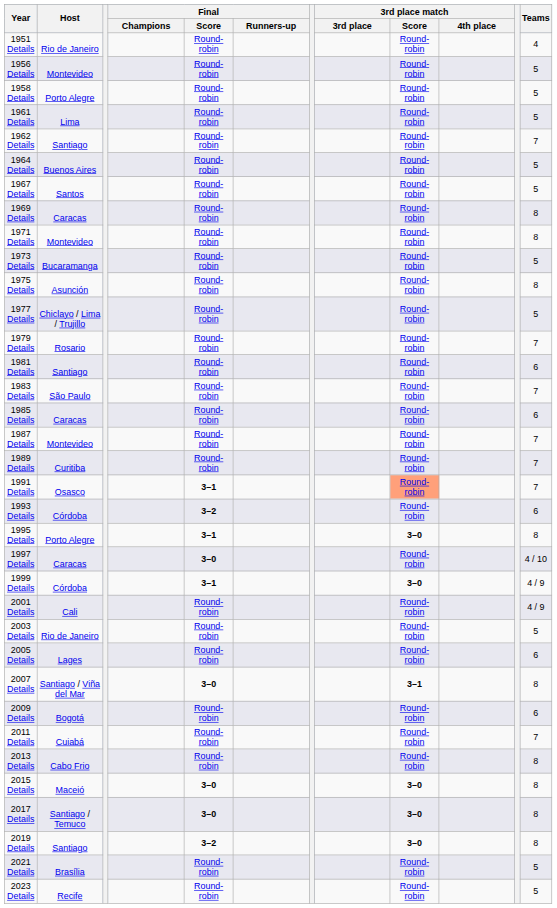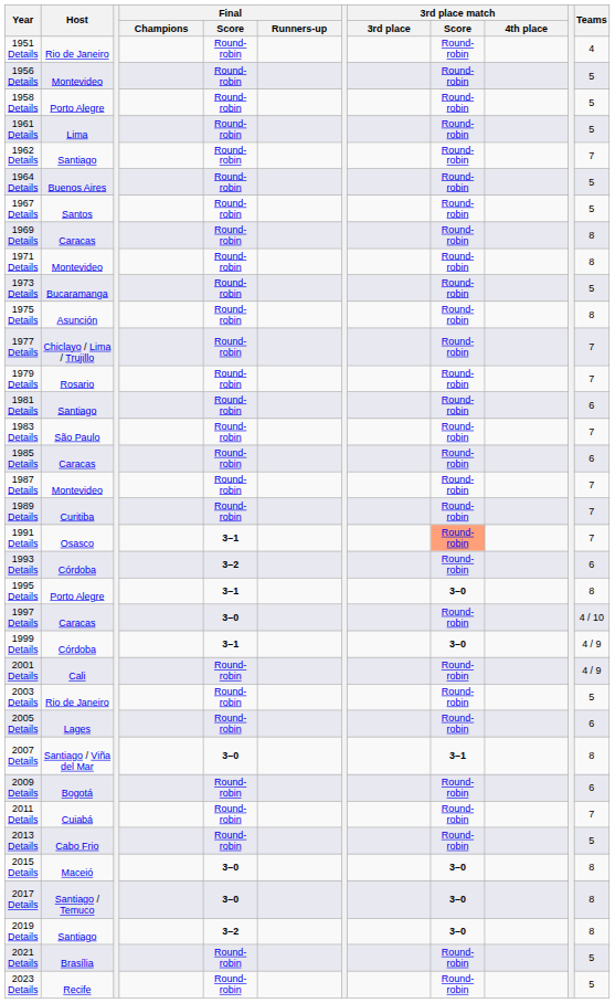 <table class="wikitable" style="font-size:90%; width: 100%; text-align: center;">
 <tr bgcolor=#c1d8ff>
 <th rowspan=2 width=6%>Year</th>
 <th rowspan=2 width=12%>Host</th>
 <th width=1% rowspan=37 bgcolor=ffffff></th>
 <th colspan=3>Final</th>
 <th width=1% rowspan=37 bgcolor=ffffff></th>
 <th colspan=3>3rd place match</th>
 <th width=1% rowspan=37 bgcolor=#ffffff></th>
 <th rowspan=2 width=5%>Teams</th>
 </tr>
 <tr bgcolor=#efefef>
 <th width=14%>Champions</th>
 <th width=9%>Score</th>
 <th width=14%>Runners-up</th>
 <th width=14%>3rd place</th>
 <th width=9%>Score</th>
 <th width=14%>4th place</th>
 </tr>
 <tr>
 <td>1951<br><a href='#'>Details</a></td>
 <td><br><a href='#'>Rio de Janeiro</a></td>
 <td><strong></strong></td>
 <td><a href='#'>Round-robin</a></td>
 <td></td>
 <td></td>
 <td><a href='#'>Round-robin</a></td>
 <td></td>
 <td>4</td>
 </tr>
 <tr bgcolor=#E8E8F0>
 <td>1956<br><a href='#'>Details</a></td>
 <td><br><a href='#'>Montevideo</a></td>
 <td><strong></strong></td>
 <td><a href='#'>Round-robin</a></td>
 <td></td>
 <td></td>
 <td><a href='#'>Round-robin</a></td>
 <td></td>
 <td>5</td>
 </tr>
 <tr>
 <td>1958<br><a href='#'>Details</a></td>
 <td><br><a href='#'>Porto Alegre</a></td>
 <td><strong></strong></td>
 <td><a href='#'>Round-robin</a></td>
 <td></td>
 <td></td>
 <td><a href='#'>Round-robin</a></td>
 <td></td>
 <td>5</td>
 </tr>
 <tr bgcolor=#E8E8F0>
 <td>1961<br><a href='#'>Details</a></td>
 <td><br><a href='#'>Lima</a></td>
 <td><strong></strong></td>
 <td><a href='#'>Round-robin</a></td>
 <td></td>
 <td></td>
 <td><a href='#'>Round-robin</a></td>
 <td></td>
 <td>5</td>
 </tr>
 <tr>
 <td>1962<br><a href='#'>Details</a></td>
 <td><br><a href='#'>Santiago</a></td>
 <td><strong></strong></td>
 <td><a href='#'>Round-robin</a></td>
 <td></td>
 <td></td>
 <td><a href='#'>Round-robin</a></td>
 <td></td>
 <td>7</td>
 </tr>
 <tr bgcolor=#E8E8F0>
 <td>1964<br><a href='#'>Details</a></td>
 <td><br><a href='#'>Buenos Aires</a></td>
 <td><strong></strong></td>
 <td><a href='#'>Round-robin</a></td>
 <td></td>
 <td></td>
 <td><a href='#'>Round-robin</a></td>
 <td></td>
 <td>5</td>
 </tr>
 <tr>
 <td>1967<br><a href='#'>Details</a></td>
 <td><br><a href='#'>Santos</a></td>
 <td><strong></strong></td>
 <td><a href='#'>Round-robin</a></td>
 <td></td>
 <td></td>
 <td><a href='#'>Round-robin</a></td>
 <td></td>
 <td>5</td>
 </tr>
 <tr bgcolor=#E8E8F0>
 <td>1969<br><a href='#'>Details</a></td>
 <td><br><a href='#'>Caracas</a></td>
 <td><strong></strong></td>
 <td><a href='#'>Round-robin</a></td>
 <td></td>
 <td></td>
 <td><a href='#'>Round-robin</a></td>
 <td></td>
 <td>8</td>
 </tr>
 <tr>
 <td>1971<br><a href='#'>Details</a></td>
 <td><br><a href='#'>Montevideo</a></td>
 <td><strong></strong></td>
 <td><a href='#'>Round-robin</a></td>
 <td></td>
 <td></td>
 <td><a href='#'>Round-robin</a></td>
 <td></td>
 <td>8</td>
 </tr>
 <tr bgcolor=#E8E8F0>
 <td>1973<br><a href='#'>Details</a></td>
 <td><br><a href='#'>Bucaramanga</a></td>
 <td><strong></strong></td>
 <td><a href='#'>Round-robin</a></td>
 <td></td>
 <td></td>
 <td><a href='#'>Round-robin</a></td>
 <td></td>
 <td>5</td>
 </tr>
 <tr>
 <td>1975<br><a href='#'>Details</a></td>
 <td><br><a href='#'>Asunción</a></td>
 <td><strong></strong></td>
 <td><a href='#'>Round-robin</a></td>
 <td></td>
 <td></td>
 <td><a href='#'>Round-robin</a></td>
 <td></td>
 <td>8</td>
 </tr>
 <tr bgcolor=#E8E8F0>
 <td>1977<br><a href='#'>Details</a></td>
 <td><br><a href='#'>Chiclayo</a> / <a href='#'>Lima</a> / <a href='#'>Trujillo</a></td>
 <td><strong></strong></td>
 <td><a href='#'>Round-robin</a></td>
 <td></td>
 <td></td>
 <td><a href='#'>Round-robin</a></td>
 <td></td>
-<td>5</td>
+<td>7</td>
 </tr>
 <tr>
 <td>1979<br><a href='#'>Details</a></td>
 <td><br><a href='#'>Rosario</a></td>
 <td><strong></strong></td>
 <td><a href='#'>Round-robin</a></td>
 <td></td>
 <td></td>
 <td><a href='#'>Round-robin</a></td>
 <td></td>
 <td>7</td>
 </tr>
 <tr bgcolor=#E8E8F0>
 <td>1981<br><a href='#'>Details</a></td>
 <td><br><a href='#'>Santiago</a></td>
 <td><strong></strong></td>
 <td><a href='#'>Round-robin</a></td>
 <td></td>
 <td></td>
 <td><a href='#'>Round-robin</a></td>
 <td></td>
 <td>6</td>
 </tr>
 <tr>
 <td>1983<br><a href='#'>Details</a></td>
 <td><br><a href='#'>São Paulo</a></td>
 <td><strong></strong></td>
 <td><a href='#'>Round-robin</a></td>
 <td></td>
 <td></td>
 <td><a href='#'>Round-robin</a></td>
 <td></td>
 <td>7</td>
 </tr>
 <tr bgcolor=#E8E8F0>
 <td>1985<br><a href='#'>Details</a></td>
 <td><br><a href='#'>Caracas</a></td>
 <td><strong></strong></td>
 <td><a href='#'>Round-robin</a></td>
 <td></td>
 <td></td>
 <td><a href='#'>Round-robin</a></td>
 <td></td>
 <td>6</td>
 </tr>
 <tr>
 <td>1987<br><a href='#'>Details</a></td>
 <td><br><a href='#'>Montevideo</a></td>
 <td><strong></strong></td>
 <td><a href='#'>Round-robin</a></td>
 <td></td>
 <td></td>
 <td><a href='#'>Round-robin</a></td>
 <td></td>
 <td>7</td>
 </tr>
 <tr bgcolor=#E8E8F0>
 <td>1989<br><a href='#'>Details</a></td>
 <td><br><a href='#'>Curitiba</a></td>
 <td><strong></strong></td>
 <td><a href='#'>Round-robin</a></td>
 <td></td>
 <td></td>
 <td><a href='#'>Round-robin</a></td>
 <td></td>
 <td>7</td>
 </tr>
 <tr>
 <td>1991<br><a href='#'>Details</a></td>
 <td><br><a href='#'>Osasco</a></td>
 <td><strong></strong></td>
 <td><strong>3–1</strong></td>
 <td></td>
 <td></td>
 <td style="background: lightsalmon;"><a href='#'>Round-robin</a></td>
 <td></td>
 <td>7</td>
 </tr>
 <tr bgcolor=#E8E8F0>
 <td>1993<br><a href='#'>Details</a></td>
 <td><br><a href='#'>Córdoba</a></td>
 <td><strong></strong></td>
 <td><strong>3–2</strong></td>
 <td></td>
 <td></td>
 <td><a href='#'>Round-robin</a></td>
 <td></td>
 <td>6</td>
 </tr>
 <tr>
 <td>1995<br><a href='#'>Details</a></td>
 <td><br><a href='#'>Porto Alegre</a></td>
 <td><strong></strong></td>
 <td><strong>3–1</strong></td>
 <td></td>
 <td></td>
 <td><strong>3–0</strong></td>
 <td></td>
 <td>8</td>
 </tr>
 <tr bgcolor=#E8E8F0>
 <td>1997<br><a href='#'>Details</a></td>
 <td><br><a href='#'>Caracas</a></td>
 <td><strong></strong></td>
 <td><strong>3–0</strong></td>
 <td></td>
 <td></td>
 <td><a href='#'>Round-robin</a></td>
 <td></td>
 <td>4 / 10</td>
 </tr>
 <tr>
 <td>1999<br><a href='#'>Details</a></td>
 <td><br><a href='#'>Córdoba</a></td>
 <td><strong></strong></td>
 <td><strong>3–1</strong></td>
 <td></td>
 <td></td>
 <td><strong>3–0</strong></td>
 <td></td>
 <td>4 / 9</td>
 </tr>
 <tr bgcolor=#E8E8F0>
 <td>2001<br><a href='#'>Details</a></td>
 <td><br><a href='#'>Cali</a></td>
 <td><strong></strong></td>
 <td><a href='#'>Round-robin</a></td>
 <td></td>
 <td></td>
 <td><a href='#'>Round-robin</a></td>
 <td></td>
 <td>4 / 9</td>
 </tr>
 <tr>
 <td>2003<br><a href='#'>Details</a></td>
 <td><br><a href='#'>Rio de Janeiro</a></td>
 <td><strong></strong></td>
 <td><a href='#'>Round-robin</a></td>
 <td></td>
 <td></td>
 <td><a href='#'>Round-robin</a></td>
 <td></td>
 <td>5</td>
 </tr>
 <tr bgcolor=#E8E8F0>
 <td>2005<br><a href='#'>Details</a></td>
 <td><br><a href='#'>Lages</a></td>
 <td><strong></strong></td>
 <td><a href='#'>Round-robin</a></td>
 <td></td>
 <td></td>
 <td><a href='#'>Round-robin</a></td>
 <td></td>
 <td>6</td>
 </tr>
 <tr>
 <td>2007<br><a href='#'>Details</a></td>
 <td><br><a href='#'>Santiago</a> / <a href='#'>Viña del Mar</a></td>
 <td><strong></strong></td>
 <td><strong>3–0</strong></td>
 <td></td>
 <td></td>
 <td><strong>3–1</strong></td>
 <td></td>
 <td>8</td>
 </tr>
 <tr bgcolor=#E8E8F0>
 <td>2009<br><a href='#'>Details</a></td>
 <td><br><a href='#'>Bogotá</a></td>
 <td><strong></strong></td>
 <td><a href='#'>Round-robin</a></td>
 <td></td>
 <td></td>
 <td><a href='#'>Round-robin</a></td>
 <td></td>
 <td>6</td>
 </tr>
 <tr>
 <td>2011<br><a href='#'>Details</a></td>
 <td><br><a href='#'>Cuiabá</a></td>
 <td><strong></strong></td>
 <td><a href='#'>Round-robin</a></td>
 <td></td>
 <td></td>
 <td><a href='#'>Round-robin</a></td>
 <td></td>
 <td>7</td>
 </tr>
 <tr bgcolor=#E8E8F0>
 <td>2013<br><a href='#'>Details</a></td>
 <td><br><a href='#'>Cabo Frio</a></td>
 <td><strong></strong></td>
 <td><a href='#'>Round-robin</a></td>
 <td></td>
 <td></td>
 <td><a href='#'>Round-robin</a></td>
 <td></td>
-<td>8</td>
+<td>5</td>
 </tr>
 <tr>
 <td>2015<br><a href='#'>Details</a></td>
 <td><br><a href='#'>Maceió</a></td>
 <td><strong></strong></td>
 <td><strong>3–0</strong></td>
 <td></td>
 <td></td>
 <td><strong>3–0</strong></td>
 <td></td>
 <td>8</td>
 </tr>
 <tr bgcolor=#E8E8F0>
 <td>2017<br><a href='#'>Details</a></td>
 <td><br><a href='#'>Santiago</a> / <a href='#'>Temuco</a></td>
 <td><strong></strong></td>
 <td><strong>3–0</strong></td>
 <td></td>
 <td></td>
 <td><strong>3–0</strong></td>
 <td></td>
 <td>8</td>
 </tr>
 <tr>
 <td>2019<br><a href='#'>Details</a></td>
 <td><br><a href='#'>Santiago</a></td>
 <td><strong></strong></td>
 <td><strong>3–2</strong></td>
 <td></td>
 <td></td>
 <td><strong>3–0</strong></td>
 <td></td>
 <td>8</td>
 </tr>
 <tr bgcolor=#E8E8F0>
 <td>2021<br><a href='#'>Details</a></td>
 <td><br><a href='#'>Brasília</a></td>
 <td><strong></strong></td>
 <td><a href='#'>Round-robin</a></td>
 <td></td>
 <td></td>
 <td><a href='#'>Round-robin</a></td>
 <td></td>
 <td>5</td>
 </tr>
 <tr>
 <td>2023<br><a href='#'>Details</a></td>
 <td><br><a href='#'>Recife</a></td>
 <td><strong></strong></td>
 <td><a href='#'>Round-robin</a></td>
 <td></td>
 <td></td>
 <td><a href='#'>Round-robin</a></td>
 <td></td>
 <td>5</td>
 </tr>
 </table>
